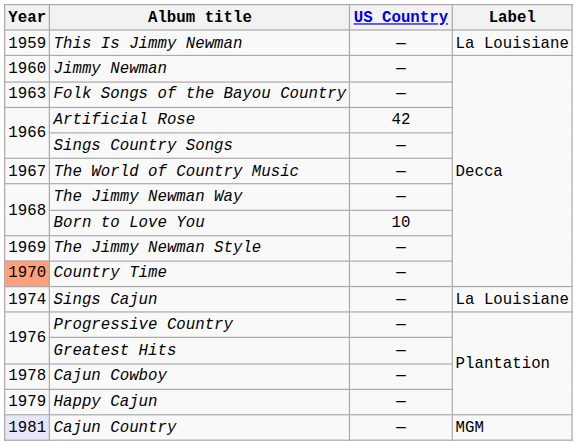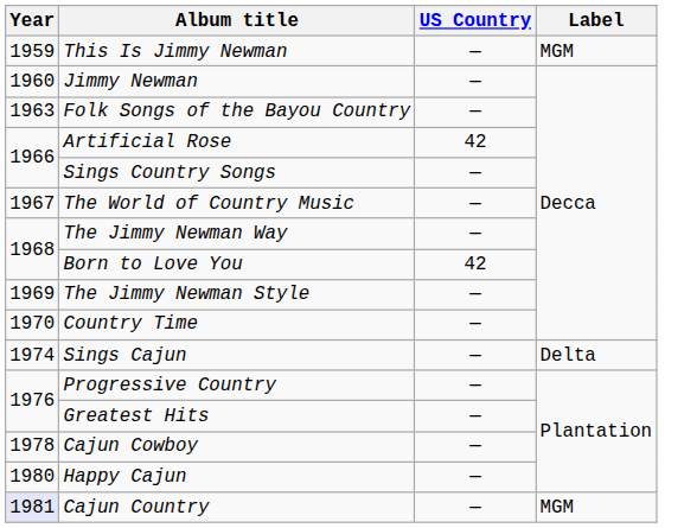 <table class="wikitable">
 <tr>
 <th>Year</th>
 <th>Album title</th>
 <th><a href='#'>US Country</a></th>
 <th>Label</th>
 </tr>
 <tr>
 <td>1959</td>
 <td><em>This Is Jimmy Newman</em></td>
 <td style="text-align:center;">—</td>
-<td>La Louisiane</td>
+<td>MGM</td>
 </tr>
 <tr>
 <td>1960</td>
 <td><em>Jimmy Newman</em></td>
 <td style="text-align:center;">—</td>
 <td rowspan="9">Decca</td>
 </tr>
 <tr>
 <td>1963</td>
 <td><em>Folk Songs of the Bayou Country</em></td>
 <td style="text-align:center;">—</td>
 </tr>
 <tr>
 <td rowspan="2">1966</td>
 <td><em>Artificial Rose</em></td>
 <td style="text-align:center;">42</td>
 </tr>
 <tr>
 <td><em>Sings Country Songs</em></td>
 <td style="text-align:center;">—</td>
 </tr>
 <tr>
 <td>1967</td>
 <td><em>The World of Country Music</em></td>
 <td style="text-align:center;">—</td>
 </tr>
 <tr>
 <td rowspan="2">1968</td>
 <td><em>The Jimmy Newman Way</em></td>
 <td style="text-align:center;">—</td>
 </tr>
 <tr>
 <td><em>Born to Love You</em></td>
-<td style="text-align:center;">10</td>
+<td style="text-align:center;">42</td>
 </tr>
 <tr>
 <td>1969</td>
 <td><em>The Jimmy Newman Style</em></td>
 <td style="text-align:center;">—</td>
 </tr>
 <tr>
-<td style="background: lightsalmon;">1970</td>
+<td>1970</td>
 <td><em>Country Time</em></td>
 <td style="text-align:center;">—</td>
 </tr>
 <tr>
 <td>1974</td>
 <td><em>Sings Cajun</em></td>
 <td style="text-align:center;">—</td>
-<td>La Louisiane</td>
+<td>Delta</td>
 </tr>
 <tr>
 <td rowspan="2">1976</td>
 <td><em>Progressive Country</em></td>
 <td style="text-align:center;">—</td>
 <td rowspan="4">Plantation</td>
 </tr>
 <tr>
 <td><em>Greatest Hits</em></td>
 <td style="text-align:center;">—</td>
 </tr>
 <tr>
 <td>1978</td>
 <td><em>Cajun Cowboy</em></td>
 <td style="text-align:center;">—</td>
 </tr>
 <tr>
-<td>1979</td>
+<td>1980</td>
 <td><em>Happy Cajun</em></td>
 <td style="text-align:center;">—</td>
 </tr>
 <tr>
 <td style="background: lavender;">1981</td>
 <td><em>Cajun Country</em></td>
 <td style="text-align:center;">—</td>
 <td>MGM</td>
 </tr>
 </table>
